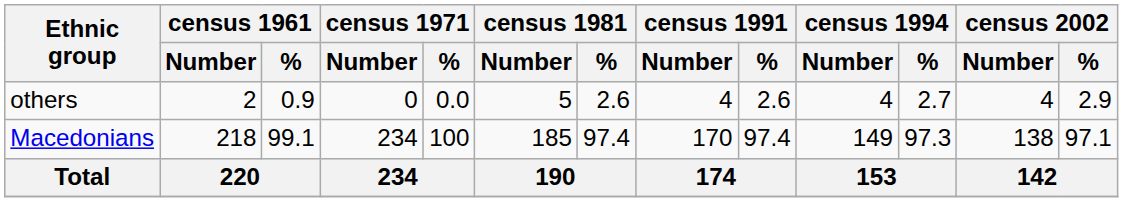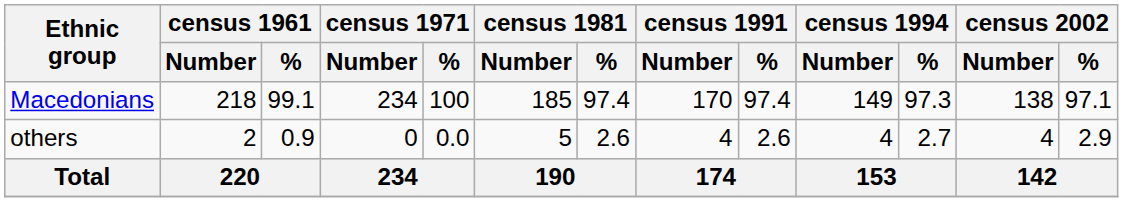 <table class="wikitable">
 <tr>
 <th rowspan="2">Ethnic<br>group</th>
 <th colspan="2">census 1961</th>
 <th colspan="2">census 1971</th>
 <th colspan="2">census 1981</th>
 <th colspan="2">census 1991</th>
 <th colspan="2">census 1994</th>
 <th colspan="2">census 2002</th>
 </tr>
 <tr bgcolor="#e0e0e0">
 <th>Number</th>
 <th>%</th>
 <th>Number</th>
 <th>%</th>
 <th>Number</th>
 <th>%</th>
 <th>Number</th>
 <th>%</th>
 <th>Number</th>
 <th>%</th>
 <th>Number</th>
 <th>%</th>
 </tr>
 <tr>
+<td><a href='#'>Macedonians</a></td>
+<td align="right">218</td>
+<td align="right">99.1</td>
+<td align="right">234</td>
+<td align="right">100</td>
+<td align="right">185</td>
+<td align="right">97.4</td>
+<td align="right">170</td>
+<td align="right">97.4</td>
+<td align="right">149</td>
+<td align="right">97.3</td>
+<td align="right">138</td>
+<td align="right">97.1</td>
+</tr>
+<tr>
 <td>others</td>
 <td align="right">2</td>
 <td align="right">0.9</td>
 <td align="right">0</td>
 <td align="right">0.0</td>
 <td align="right">5</td>
 <td align="right">2.6</td>
 <td align="right">4</td>
 <td align="right">2.6</td>
 <td align="right">4</td>
 <td align="right">2.7</td>
 <td align="right">4</td>
 <td align="right">2.9</td>
 </tr>
-<tr>
-<td><a href='#'>Macedonians</a></td>
-<td align="right">218</td>
-<td align="right">99.1</td>
-<td align="right">234</td>
-<td align="right">100</td>
-<td align="right">185</td>
-<td align="right">97.4</td>
-<td align="right">170</td>
-<td align="right">97.4</td>
-<td align="right">149</td>
-<td align="right">97.3</td>
-<td align="right">138</td>
-<td align="right">97.1</td>
-</tr>
 <tr bgcolor="#e0e0e0">
 <th align="left">Total</th>
 <th colspan="2">220</th>
 <th colspan="2">234</th>
 <th colspan="2">190</th>
 <th colspan="2">174</th>
 <th colspan="2">153</th>
 <th colspan="2">142</th>
 </tr>
 <tr>
 </tr>
 </table>
